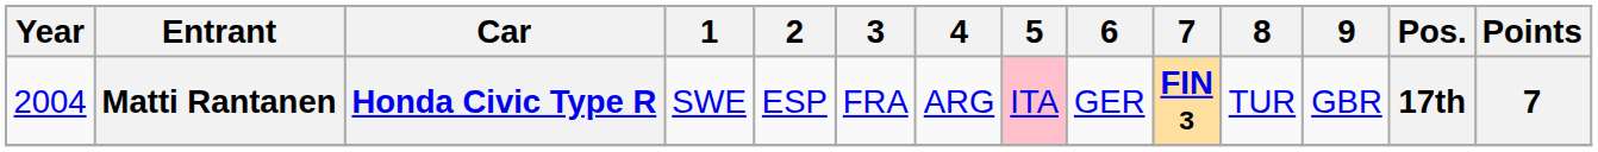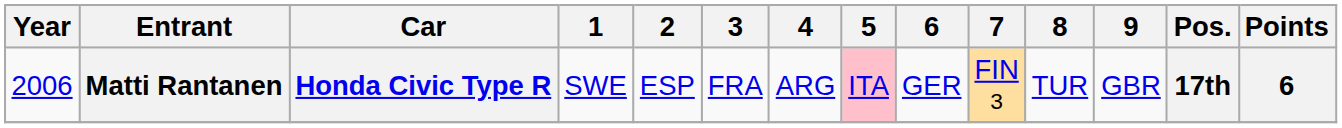 <table class="wikitable" style="text-align:center; font-size:85%">
 <tr>
 <th>Year</th>
 <th>Entrant</th>
 <th>Car</th>
 <th>1</th>
 <th>2</th>
 <th>3</th>
 <th>4</th>
 <th>5</th>
 <th>6</th>
 <th>7</th>
 <th>8</th>
 <th>9</th>
 <th>Pos.</th>
 <th>Points</th>
 </tr>
 <tr>
-<td><a href='#'>2004</a></td>
+<td><a href='#'>2006</a></td>
 <th nowrap>Matti Rantanen</th>
 <th nowrap><a href='#'>Honda Civic Type R</a></th>
 <td><a href='#'>SWE</a></td>
 <td><a href='#'>ESP</a></td>
 <td><a href='#'>FRA</a></td>
 <td><a href='#'>ARG</a></td>
 <td style="background: pink;"><a href='#'>ITA</a></td>
 <td><a href='#'>GER</a></td>
-<td style="background:#FFDF9F;"><strong><a href='#'>FIN</a><br><small>3</small></strong></td>
+<td style="background:#FFDF9F;"><a href='#'>FIN</a><br><small>3</small></td>
 <td><a href='#'>TUR</a></td>
 <td><a href='#'>GBR</a></td>
 <th>17th</th>
-<th>7</th>
+<th>6</th>
 </tr>
 <tr>
 </tr>
 </table>
